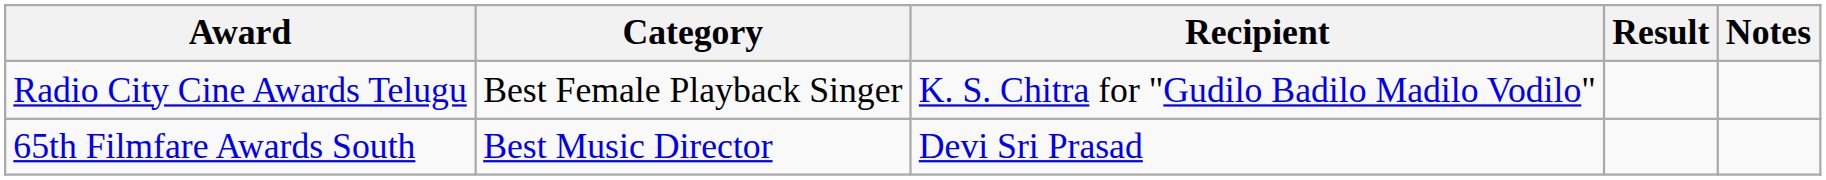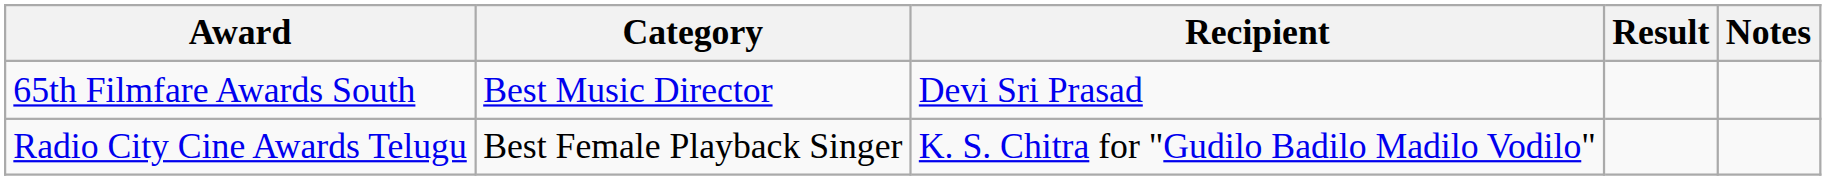 <table class="wikitable">
 <tr>
 <th>Award</th>
 <th>Category</th>
 <th>Recipient</th>
 <th>Result</th>
 <th>Notes</th>
 </tr>
 <tr>
+<td><a href='#'>65th Filmfare Awards South</a></td>
+<td><a href='#'>Best Music Director</a></td>
+<td><a href='#'>Devi Sri Prasad</a></td>
+<td></td>
+<td></td>
+</tr>
+<tr>
 <td><a href='#'>Radio City Cine Awards Telugu</a></td>
 <td>Best Female Playback Singer</td>
 <td><a href='#'>K. S. Chitra</a> for "<a href='#'>Gudilo Badilo Madilo Vodilo</a>"</td>
 <td></td>
 <td></td>
 </tr>
-<tr>
-<td><a href='#'>65th Filmfare Awards South</a></td>
-<td><a href='#'>Best Music Director</a></td>
-<td><a href='#'>Devi Sri Prasad</a></td>
-<td></td>
-<td></td>
-</tr>
 </table>
